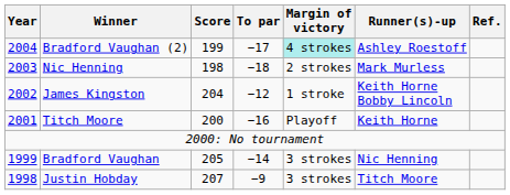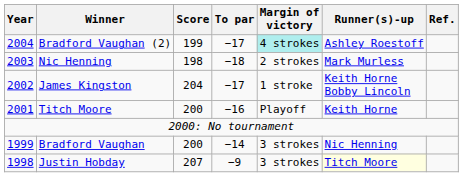 <table class=wikitable style="font-size:95%">
 <tr>
 <th>Year</th>
 <th>Winner</th>
 <th>Score</th>
 <th>To par</th>
 <th>Margin of<br>victory</th>
 <th>Runner(s)-up</th>
 <th>Ref.</th>
 </tr>
 <tr>
 <td><a href='#'>2004</a></td>
 <td> <a href='#'>Bradford Vaughan</a> (2)</td>
 <td align=center>199</td>
 <td align=center>−17</td>
 <td style="background: paleturquoise;">4 strokes</td>
 <td> <a href='#'>Ashley Roestoff</a></td>
 <td></td>
 </tr>
 <tr>
 <td><a href='#'>2003</a></td>
 <td> <a href='#'>Nic Henning</a></td>
 <td align=center>198</td>
 <td align=center>−18</td>
 <td>2 strokes</td>
 <td> <a href='#'>Mark Murless</a></td>
 <td></td>
 </tr>
 <tr>
 <td><a href='#'>2002</a></td>
 <td> <a href='#'>James Kingston</a></td>
 <td align=center>204</td>
-<td align=center>−12</td>
+<td align=center>−17</td>
 <td>1 stroke</td>
 <td> <a href='#'>Keith Horne</a><br> <a href='#'>Bobby Lincoln</a></td>
 <td></td>
 </tr>
 <tr>
 <td><a href='#'>2001</a></td>
 <td> <a href='#'>Titch Moore</a></td>
 <td align=center>200</td>
 <td align=center>−16</td>
 <td>Playoff</td>
 <td> <a href='#'>Keith Horne</a></td>
 <td></td>
 </tr>
 <tr>
 <td colspan=7 align=center><em>2000: No tournament</em></td>
 </tr>
 <tr>
 <td><a href='#'>1999</a></td>
 <td> <a href='#'>Bradford Vaughan</a></td>
-<td align=center>205</td>
+<td align=center>200</td>
 <td align=center>−14</td>
 <td>3 strokes</td>
 <td> <a href='#'>Nic Henning</a></td>
 <td></td>
 </tr>
 <tr>
 <td><a href='#'>1998</a></td>
 <td> <a href='#'>Justin Hobday</a></td>
 <td align=center>207</td>
 <td align=center>−9</td>
 <td>3 strokes</td>
-<td> <a href='#'>Titch Moore</a></td>
+<td style="background: lightyellow;"> <a href='#'>Titch Moore</a></td>
 <td></td>
 </tr>
 </table>
